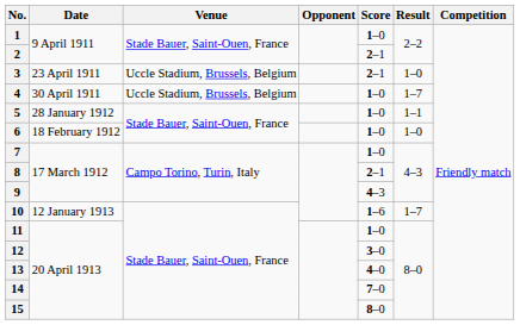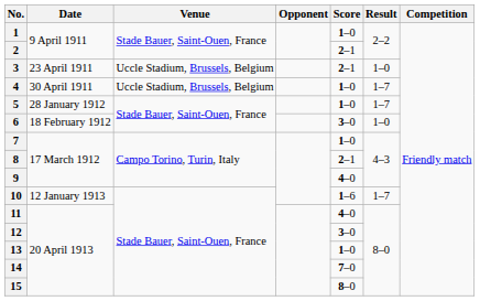 <table class="wikitable sortable plainrowheaders">
 <tr>
 <th scope=col>No.</th>
 <th scope=col>Date</th>
 <th scope=col>Venue</th>
 <th scope=col>Opponent</th>
 <th scope=col>Score</th>
 <th scope=col>Result</th>
 <th scope=col>Competition</th>
 </tr>
 <tr>
 <th scope=row style=text-align:center>1</th>
 <td rowspan="2">9 April 1911</td>
 <td rowspan="2"><a href='#'>Stade Bauer</a>, <a href='#'>Saint-Ouen</a>, France</td>
 <td rowspan="2"></td>
 <td align=center><strong>1</strong>–0</td>
 <td rowspan="2" align=center>2–2</td>
 <td rowspan="15"><a href='#'>Friendly match</a></td>
 </tr>
 <tr>
 <th scope=row style=text-align:center>2</th>
 <td align=center><strong>2</strong>–1</td>
 </tr>
 <tr>
 <th scope=row style=text-align:center>3</th>
 <td>23 April 1911</td>
 <td>Uccle Stadium, <a href='#'>Brussels</a>, Belgium</td>
 <td></td>
 <td align=center><strong>2</strong>–1</td>
 <td align=center>1–0</td>
 </tr>
 <tr>
 <th scope=row style=text-align:center>4</th>
 <td>30 April 1911</td>
 <td>Uccle Stadium, <a href='#'>Brussels</a>, Belgium</td>
 <td></td>
 <td align=center><strong>1</strong>–0</td>
 <td align=center>1–7</td>
 </tr>
 <tr>
 <th scope=row style=text-align:center>5</th>
 <td>28 January 1912</td>
 <td rowspan="2"><a href='#'>Stade Bauer</a>, <a href='#'>Saint-Ouen</a>, France</td>
 <td></td>
 <td align=center><strong>1</strong>–0</td>
-<td align=center>1–1</td>
+<td align=center>1–7</td>
 </tr>
 <tr>
 <th scope=row style=text-align:center>6</th>
 <td>18 February 1912</td>
 <td></td>
-<td align=center><strong>1</strong>–0</td>
+<td align=center><strong>3</strong>–0</td>
 <td align=center>1–0</td>
 </tr>
 <tr>
 <th scope=row style=text-align:center>7</th>
 <td rowspan="3">17 March 1912</td>
 <td rowspan="3"><a href='#'>Campo Torino</a>, <a href='#'>Turin</a>, Italy</td>
 <td rowspan="4"></td>
 <td align=center><strong>1</strong>–0</td>
 <td rowspan="3" align=center>4–3</td>
 </tr>
 <tr>
 <th scope=row style=text-align:center>8</th>
 <td align=center><strong>2</strong>–1</td>
 </tr>
 <tr>
 <th scope=row style=text-align:center>9</th>
-<td align=center><strong>4</strong>–3</td>
+<td align=center><strong>4</strong>–0</td>
 </tr>
 <tr>
 <th scope=row style=text-align:center>10</th>
 <td>12 January 1913</td>
 <td rowspan="6"><a href='#'>Stade Bauer</a>, <a href='#'>Saint-Ouen</a>, France</td>
 <td align=center><strong>1</strong>–6</td>
 <td align=center>1–7</td>
 </tr>
 <tr>
 <th scope=row style=text-align:center>11</th>
 <td rowspan="5">20 April 1913</td>
 <td rowspan="5"></td>
-<td align=center><strong>1</strong>–0</td>
+<td align=center><strong>4</strong>–0</td>
 <td rowspan="5" align=center>8–0</td>
 </tr>
 <tr>
 <th scope=row style=text-align:center>12</th>
 <td align=center><strong>3</strong>–0</td>
 </tr>
 <tr>
 <th scope=row style=text-align:center>13</th>
-<td align=center><strong>4</strong>–0</td>
+<td align=center><strong>1</strong>–0</td>
 </tr>
 <tr>
 <th scope=row style=text-align:center>14</th>
 <td align=center><strong>7</strong>–0</td>
 </tr>
 <tr>
 <th scope=row style=text-align:center>15</th>
 <td align=center><strong>8</strong>–0</td>
 </tr>
 </table>
